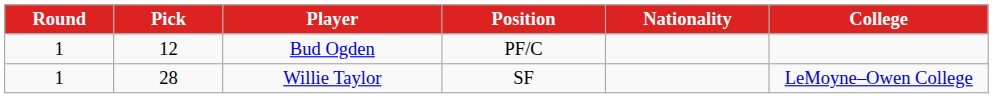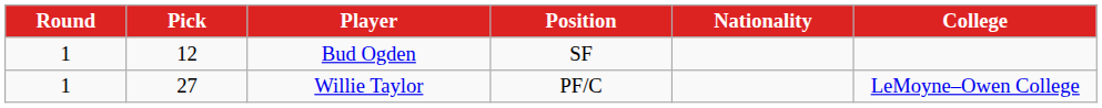 <table class="wikitable sortable sortable">
 <tr>
 <th style="background:#d22; color:#FFFFFF" width="10%">Round</th>
 <th style="background:#d22; color:#FFFFFF" width="10%">Pick</th>
 <th style="background:#d22; color:#FFFFFF" width="20%">Player</th>
 <th style="background:#d22; color:#FFFFFF" width="15%">Position</th>
 <th style="background:#d22; color:#FFFFFF" width="15%">Nationality</th>
 <th style="background:#d22; color:#FFFFFF" width="20%">College</th>
 </tr>
 <tr style="text-align: center">
 <td>1</td>
 <td>12</td>
 <td><a href='#'>Bud Ogden</a></td>
-<td>PF/C</td>
+<td>SF</td>
 <td></td>
 <td></td>
 </tr>
 <tr style="text-align: center">
 <td>1</td>
-<td>28</td>
+<td>27</td>
 <td><a href='#'>Willie Taylor</a></td>
-<td>SF</td>
+<td>PF/C</td>
 <td></td>
 <td><a href='#'>LeMoyne–Owen College</a></td>
 </tr>
 </table>
